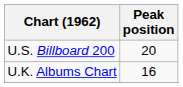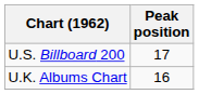 <table class="wikitable">
 <tr>
 <th>Chart (1962)</th>
 <th>Peak<br>position</th>
 </tr>
 <tr>
 <td>U.S. <a href='#'><em>Billboard</em> 200</a></td>
-<td align="center">20</td>
+<td align="center">17</td>
 </tr>
 <tr>
 <td>U.K. <a href='#'>Albums Chart</a></td>
 <td align="center">16</td>
 </tr>
 <tr>
 </tr>
 </table>
